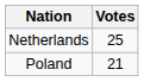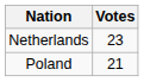 <table class="sortable wikitable" style="text-align:center;">
 <tr>
 <th>Nation</th>
 <th>Votes</th>
 </tr>
 <tr>
 <td>Netherlands</td>
-<td>25</td>
+<td>23</td>
 </tr>
 <tr>
 <td>Poland</td>
 <td>21</td>
 </tr>
 </table>
